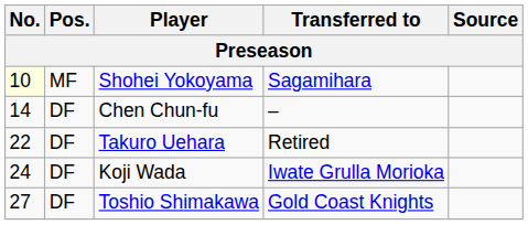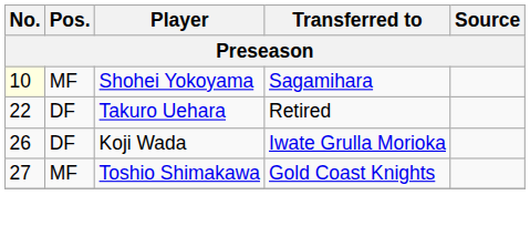 <table class="wikitable sortable">
 <tr>
 <th>No.</th>
 <th>Pos.</th>
 <th>Player</th>
 <th>Transferred to</th>
 <th>Source</th>
 </tr>
 <tr>
 <th colspan=5>Preseason</th>
 </tr>
 <tr>
 <td style="background: lightyellow;">10</td>
 <td>MF</td>
 <td><a href='#'>Shohei Yokoyama</a></td>
 <td> <a href='#'>Sagamihara</a></td>
 <td></td>
 </tr>
 <tr>
-<td>14</td>
-<td>DF</td>
-<td>Chen Chun-fu</td>
-<td>–</td>
-<td></td>
-</tr>
-<tr>
 <td>22</td>
 <td>DF</td>
 <td><a href='#'>Takuro Uehara</a></td>
 <td>Retired</td>
 <td></td>
 </tr>
 <tr>
-<td>24</td>
+<td>26</td>
 <td>DF</td>
 <td>Koji Wada</td>
 <td> <a href='#'>Iwate Grulla Morioka</a></td>
 <td></td>
 </tr>
 <tr>
 <td>27</td>
-<td>DF</td>
+<td>MF</td>
 <td><a href='#'>Toshio Shimakawa</a></td>
 <td> <a href='#'>Gold Coast Knights</a></td>
 <td></td>
 </tr>
 <tr>
 </tr>
 </table>
